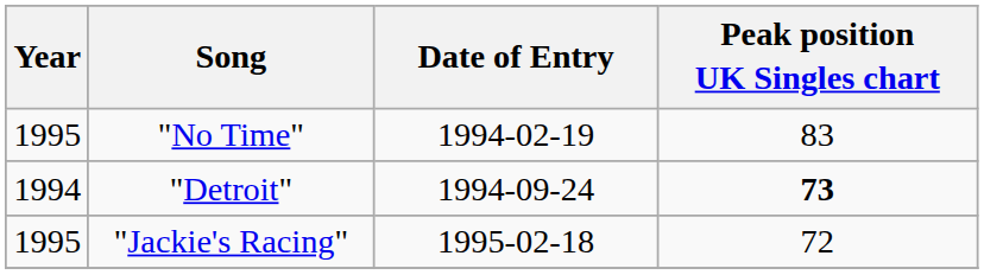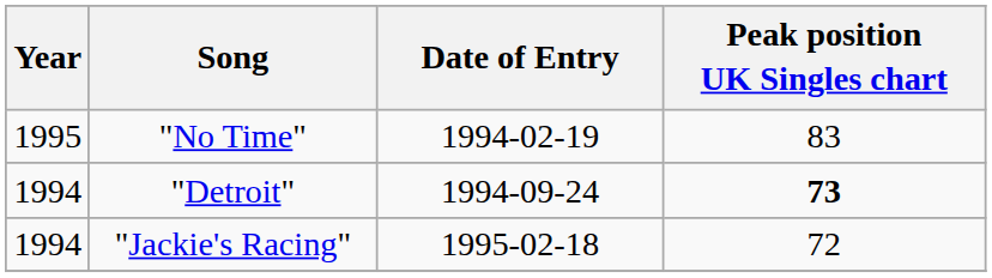 <table class="wikitable">
 <tr>
 <th>Year</th>
 <th style="width:8em;line-height:1.3">Song</th>
 <th style="width:8em;line-height:1.3">Date of Entry</th>
 <th style="width:9em;line-height:1.3">Peak position<br><a href='#'>UK Singles chart</a></th>
 </tr>
 <tr>
 <td align="center">1995</td>
 <td align="center">"<a href='#'>No Time</a>"</td>
 <td align="center">1994-02-19</td>
 <td align="center">83</td>
 </tr>
 <tr>
 <td align="center">1994</td>
 <td align="center">"<a href='#'>Detroit</a>"</td>
 <td align="center">1994-09-24</td>
 <td align="center"><strong>73</strong></td>
 </tr>
 <tr>
-<td align="center">1995</td>
+<td align="center">1994</td>
 <td align="center">"<a href='#'>Jackie's Racing</a>"</td>
 <td align="center">1995-02-18</td>
 <td align="center">72</td>
 </tr>
 <tr>
 </tr>
 </table>
